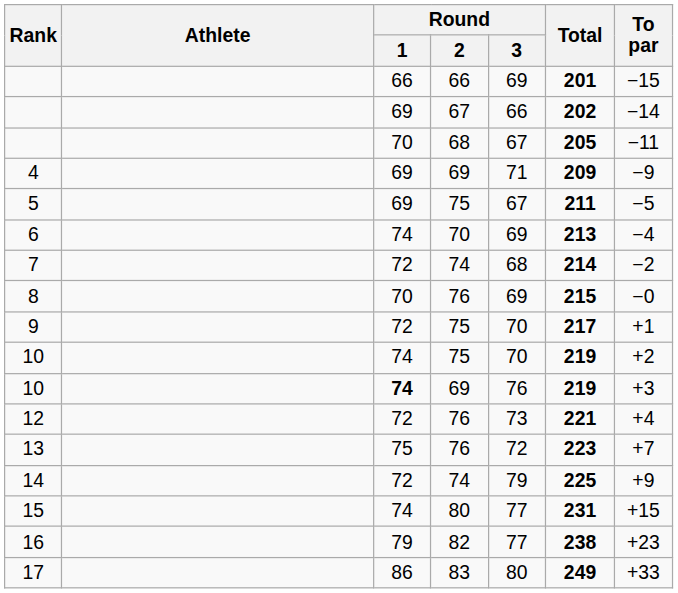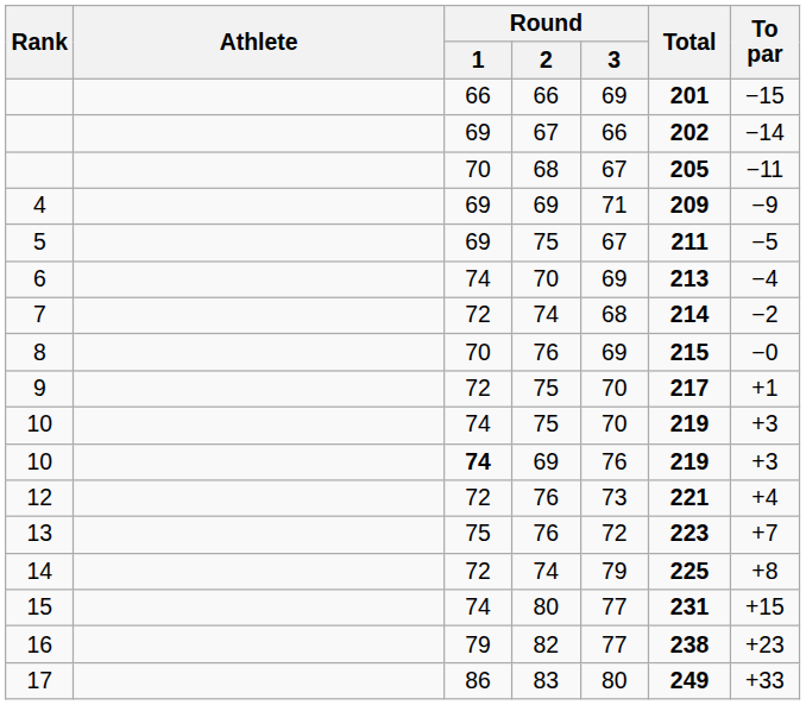 <table class=wikitable style="text-align:center">
 <tr>
 <th rowspan="2" width=40>Rank</th>
 <th rowspan="2" width=250>Athlete</th>
 <th colspan="3">Round</th>
 <th rowspan="2" width=50>Total</th>
 <th rowspan="2" width=40>To par</th>
 </tr>
 <tr>
 <th width=40>1</th>
 <th width=40>2</th>
 <th width=40>3</th>
 </tr>
 <tr>
 <td></td>
 <td align=left></td>
 <td>66</td>
 <td>66</td>
 <td>69</td>
 <td><strong>201</strong></td>
 <td>−15</td>
 </tr>
 <tr>
 <td></td>
 <td align=left></td>
 <td>69</td>
 <td>67</td>
 <td>66</td>
 <td><strong>202</strong></td>
 <td>−14</td>
 </tr>
 <tr>
 <td></td>
 <td align=left></td>
 <td>70</td>
 <td>68</td>
 <td>67</td>
 <td><strong>205</strong></td>
 <td>−11</td>
 </tr>
 <tr>
 <td>4</td>
 <td align=left></td>
 <td>69</td>
 <td>69</td>
 <td>71</td>
 <td><strong>209</strong></td>
 <td>−9</td>
 </tr>
 <tr>
 <td>5</td>
 <td align=left></td>
 <td>69</td>
 <td>75</td>
 <td>67</td>
 <td><strong>211</strong></td>
 <td>−5</td>
 </tr>
 <tr>
 <td>6</td>
 <td align=left></td>
 <td>74</td>
 <td>70</td>
 <td>69</td>
 <td><strong>213</strong></td>
 <td>−4</td>
 </tr>
 <tr>
 <td>7</td>
 <td align=left></td>
 <td>72</td>
 <td>74</td>
 <td>68</td>
 <td><strong>214</strong></td>
 <td>−2</td>
 </tr>
 <tr>
 <td>8</td>
 <td align=left></td>
 <td>70</td>
 <td>76</td>
 <td>69</td>
 <td><strong>215</strong></td>
 <td>−0</td>
 </tr>
 <tr>
 <td>9</td>
 <td align=left></td>
 <td>72</td>
 <td>75</td>
 <td>70</td>
 <td><strong>217</strong></td>
 <td>+1</td>
 </tr>
 <tr>
 <td>10</td>
 <td align=left></td>
 <td>74</td>
 <td>75</td>
 <td>70</td>
 <td><strong>219</strong></td>
-<td>+2</td>
+<td>+3</td>
 </tr>
 <tr>
 <td>10</td>
 <td align=left></td>
 <td><strong>74</strong></td>
 <td>69</td>
 <td>76</td>
 <td><strong>219</strong></td>
 <td>+3</td>
 </tr>
 <tr>
 <td>12</td>
 <td align=left></td>
 <td>72</td>
 <td>76</td>
 <td>73</td>
 <td><strong>221</strong></td>
 <td>+4</td>
 </tr>
 <tr>
 <td>13</td>
 <td align=left></td>
 <td>75</td>
 <td>76</td>
 <td>72</td>
 <td><strong>223</strong></td>
 <td>+7</td>
 </tr>
 <tr>
 <td>14</td>
 <td align=left></td>
 <td>72</td>
 <td>74</td>
 <td>79</td>
 <td><strong>225</strong></td>
-<td>+9</td>
+<td>+8</td>
 </tr>
 <tr>
 <td>15</td>
 <td align=left></td>
 <td>74</td>
 <td>80</td>
 <td>77</td>
 <td><strong>231</strong></td>
 <td>+15</td>
 </tr>
 <tr>
 <td>16</td>
 <td align=left></td>
 <td>79</td>
 <td>82</td>
 <td>77</td>
 <td><strong>238</strong></td>
 <td>+23</td>
 </tr>
 <tr>
 <td>17</td>
 <td align=left></td>
 <td>86</td>
 <td>83</td>
 <td>80</td>
 <td><strong>249</strong></td>
 <td>+33</td>
 </tr>
 </table>
